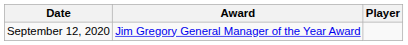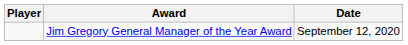 <table class="wikitable sortable" style="text-align:center;">
 <tr>
+<th>Player</th>
+<th>Award</th>
 <th>Date</th>
-<th>Award</th>
-<th>Player</th>
 </tr>
 <tr>
+<td></td>
+<td><a href='#'>Jim Gregory General Manager of the Year Award</a></td>
 <td>September 12, 2020</td>
-<td><a href='#'>Jim Gregory General Manager of the Year Award</a></td>
-<td></td>
 </tr>
 </table>
